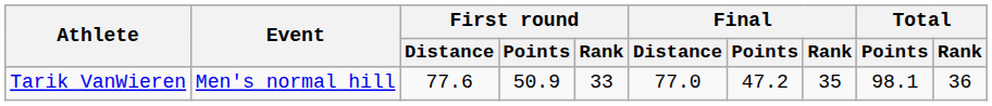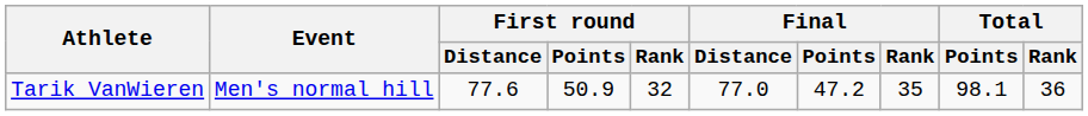 <table class="wikitable" style="font-size:90%">
 <tr>
 <th rowspan=2>Athlete</th>
 <th rowspan=2>Event</th>
 <th colspan=3>First round</th>
 <th colspan=3>Final</th>
 <th colspan=2>Total</th>
 </tr>
 <tr style="font-size:95%">
 <th>Distance</th>
 <th>Points</th>
 <th>Rank</th>
 <th>Distance</th>
 <th>Points</th>
 <th>Rank</th>
 <th>Points</th>
 <th>Rank</th>
 </tr>
 <tr align=center>
 <td align=left><a href='#'>Tarik VanWieren</a></td>
 <td align=left><a href='#'>Men's normal hill</a></td>
 <td>77.6</td>
 <td>50.9</td>
-<td>33</td>
+<td>32</td>
 <td>77.0</td>
 <td>47.2</td>
 <td>35</td>
 <td>98.1</td>
 <td>36</td>
 </tr>
 </table>
